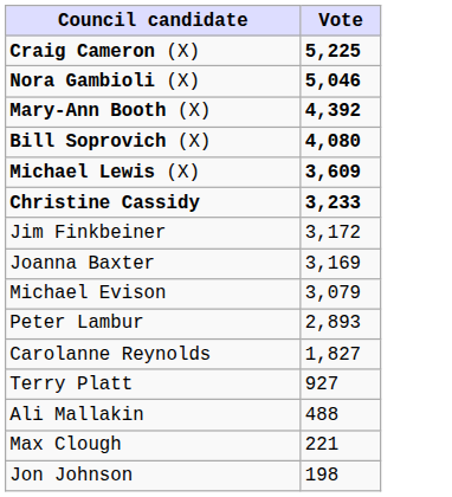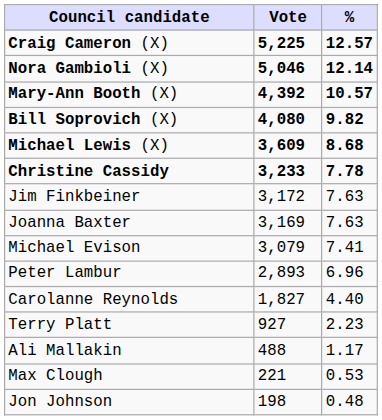 <table class="wikitable">
 <tr>
 <th style="background:#ddf;" width="200px">Council candidate</th>
 <th style="background:#ddf;" width="50px">Vote</th>
+<th style="background:#ddf;" width="30px">%</th>
 </tr>
 <tr>
 <td><strong>Craig Cameron</strong> (X)</td>
 <td><strong>5,225</strong></td>
+<td><strong>12.57</strong></td>
 </tr>
 <tr>
 <td><strong>Nora Gambioli</strong> (X)</td>
 <td><strong>5,046</strong></td>
+<td><strong>12.14</strong></td>
 </tr>
 <tr>
 <td><strong>Mary-Ann Booth</strong> (X)</td>
 <td><strong>4,392</strong></td>
+<td><strong>10.57</strong></td>
 </tr>
 <tr>
 <td><strong>Bill Soprovich</strong> (X)</td>
 <td><strong>4,080</strong></td>
+<td><strong>9.82</strong></td>
 </tr>
 <tr>
 <td><strong>Michael Lewis</strong> (X)</td>
 <td><strong>3,609</strong></td>
+<td><strong>8.68</strong></td>
 </tr>
 <tr>
 <td><strong>Christine Cassidy</strong></td>
 <td><strong>3,233</strong></td>
+<td><strong>7.78</strong></td>
 </tr>
 <tr>
 <td>Jim Finkbeiner</td>
 <td>3,172</td>
+<td>7.63</td>
 </tr>
 <tr>
 <td>Joanna Baxter</td>
 <td>3,169</td>
+<td>7.63</td>
 </tr>
 <tr>
 <td>Michael Evison</td>
 <td>3,079</td>
+<td>7.41</td>
 </tr>
 <tr>
 <td>Peter Lambur</td>
 <td>2,893</td>
+<td>6.96</td>
 </tr>
 <tr>
 <td>Carolanne Reynolds</td>
 <td>1,827</td>
+<td>4.40</td>
 </tr>
 <tr>
 <td>Terry Platt</td>
 <td>927</td>
+<td>2.23</td>
 </tr>
 <tr>
 <td>Ali Mallakin</td>
 <td>488</td>
+<td>1.17</td>
 </tr>
 <tr>
 <td>Max Clough</td>
 <td>221</td>
+<td>0.53</td>
 </tr>
 <tr>
 <td>Jon Johnson</td>
 <td>198</td>
+<td>0.48</td>
 </tr>
 </table>
